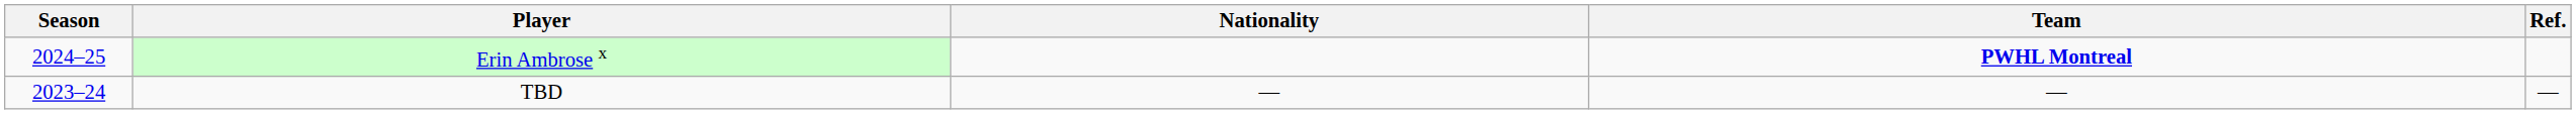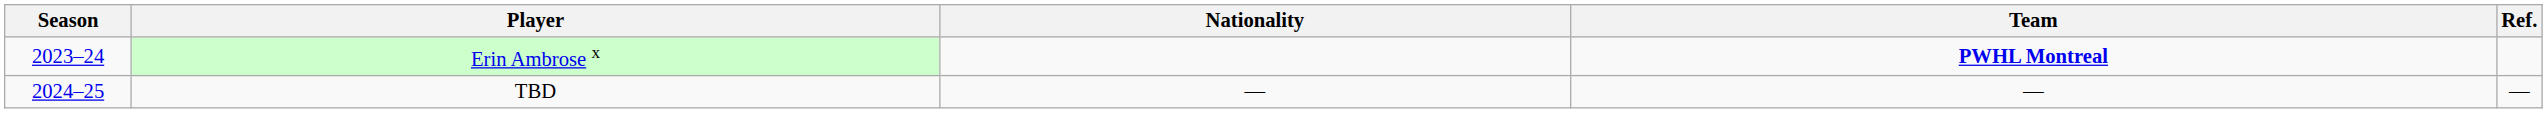 <table class="wikitable sortable" style="text-align:center;">
 <tr>
 <th scope="col" width="5%">Season</th>
 <th scope="col">Player</th>
 <th scope="col">Nationality</th>
 <th scope="col">Team</th>
 <th scope="col" width="1%" class="unsortable">Ref.</th>
 </tr>
 <tr>
-<td><a href='#'>2024–25</a></td>
+<td><a href='#'>2023–24</a></td>
 <td bgcolor=#CCFFCC><a href='#'>Erin Ambrose</a> <sup>x</sup></td>
 <td></td>
 <td><strong><a href='#'>PWHL Montreal</a></strong></td>
 <td></td>
 </tr>
 <tr>
-<td><a href='#'>2023–24</a></td>
+<td><a href='#'>2024–25</a></td>
 <td>TBD</td>
 <td>—</td>
 <td>—</td>
 <td>—</td>
 </tr>
 </table>
